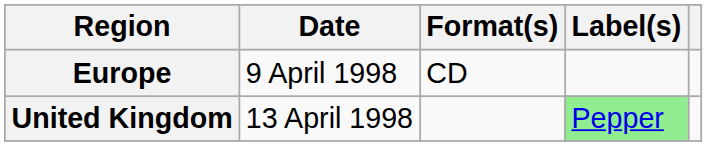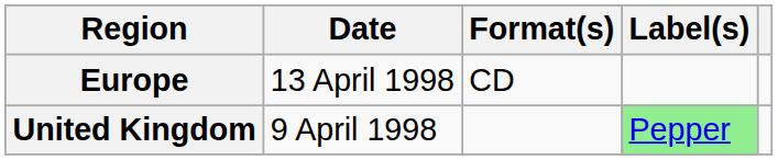 <table class="wikitable plainrowheaders">
 <tr>
 <th scope="col">Region</th>
 <th scope="col">Date</th>
 <th scope="col">Format(s)</th>
 <th scope="col">Label(s)</th>
 <th scope="col"></th>
 </tr>
 <tr>
 <th scope="row">Europe</th>
-<td>9 April 1998</td>
+<td>13 April 1998</td>
 <td>CD</td>
 <td></td>
 <td></td>
 </tr>
 <tr>
 <th scope="row">United Kingdom</th>
-<td>13 April 1998</td>
+<td>9 April 1998</td>
 <td></td>
 <td style="background: lightgreen;"><a href='#'>Pepper</a></td>
 <td></td>
 </tr>
 </table>
